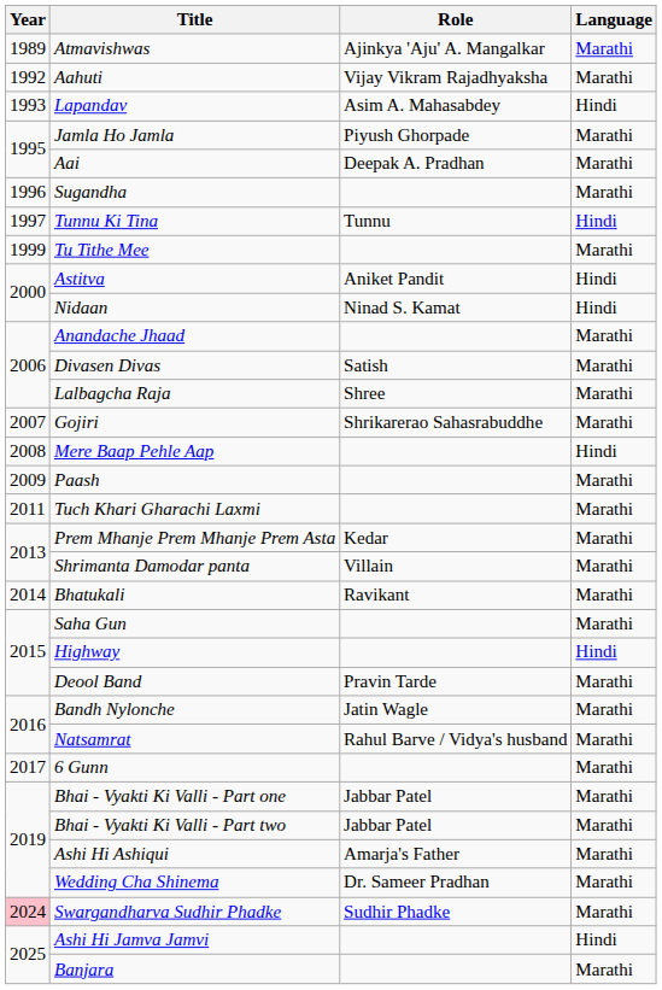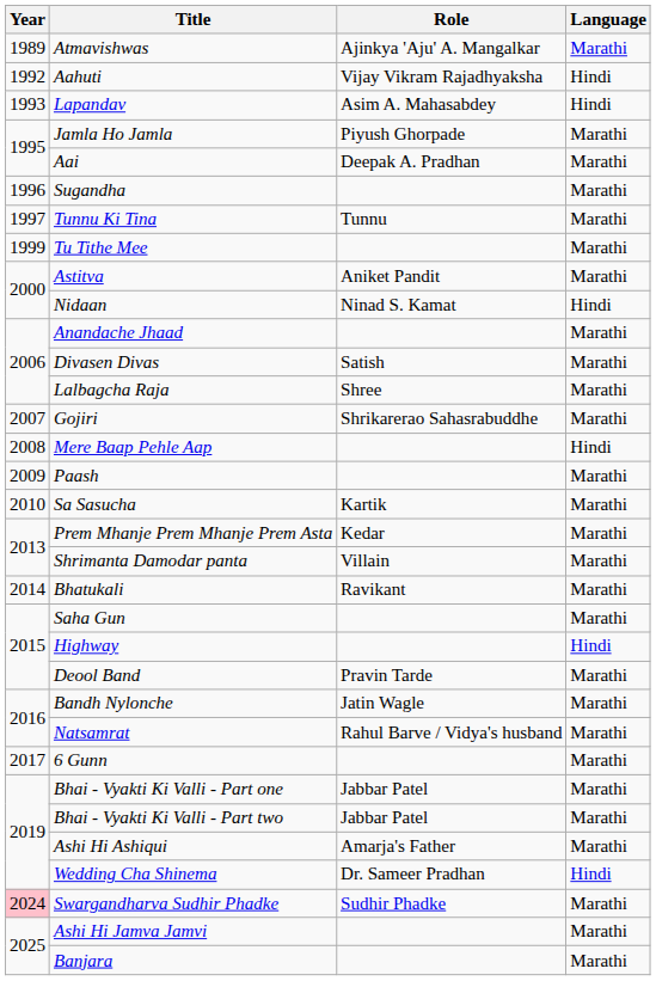 <table class="wikitable sortable">
 <tr>
 <th>Year</th>
 <th>Title</th>
 <th>Role</th>
 <th>Language</th>
 </tr>
 <tr>
 <td>1989</td>
 <td><em>Atmavishwas</em></td>
 <td>Ajinkya 'Aju' A. Mangalkar</td>
 <td><a href='#'>Marathi</a></td>
 </tr>
 <tr>
 <td>1992</td>
 <td><em>Aahuti</em></td>
 <td>Vijay Vikram Rajadhyaksha</td>
-<td>Marathi</td>
+<td>Hindi</td>
 </tr>
 <tr>
 <td>1993</td>
 <td><em><a href='#'>Lapandav</a> </em></td>
 <td>Asim A. Mahasabdey</td>
 <td>Hindi</td>
 </tr>
 <tr>
 <td rowspan="2">1995</td>
 <td><em>Jamla Ho Jamla</em></td>
 <td>Piyush Ghorpade</td>
 <td>Marathi</td>
 </tr>
 <tr>
 <td><em>Aai</em></td>
 <td>Deepak A. Pradhan</td>
 <td>Marathi</td>
 </tr>
 <tr>
 <td>1996</td>
 <td><em>Sugandha</em></td>
 <td></td>
 <td>Marathi</td>
 </tr>
 <tr>
 <td>1997</td>
 <td><em><a href='#'>Tunnu Ki Tina</a></em></td>
 <td>Tunnu</td>
-<td><a href='#'>Hindi</a></td>
+<td>Marathi</td>
 </tr>
 <tr>
 <td>1999</td>
 <td><em><a href='#'>Tu Tithe Mee</a></em></td>
 <td></td>
 <td>Marathi</td>
 </tr>
 <tr>
 <td rowspan="2">2000</td>
 <td><em><a href='#'>Astitva</a> </em></td>
 <td>Aniket Pandit</td>
-<td>Hindi</td>
+<td>Marathi</td>
 </tr>
 <tr>
 <td><em>Nidaan</em></td>
 <td>Ninad S. Kamat</td>
 <td>Hindi</td>
 </tr>
 <tr>
 <td rowspan="3">2006</td>
 <td><em><a href='#'>Anandache Jhaad</a></em></td>
 <td></td>
 <td>Marathi</td>
 </tr>
 <tr>
 <td><em>Divasen Divas</em></td>
 <td>Satish</td>
 <td>Marathi</td>
 </tr>
 <tr>
 <td><em>Lalbagcha Raja</em></td>
 <td>Shree</td>
 <td>Marathi</td>
 </tr>
 <tr>
 <td>2007</td>
 <td><em>Gojiri</em></td>
 <td>Shrikarerao Sahasrabuddhe</td>
 <td>Marathi</td>
 </tr>
 <tr>
 <td>2008</td>
 <td><em><a href='#'>Mere Baap Pehle Aap</a></em></td>
 <td></td>
 <td>Hindi</td>
 </tr>
 <tr>
 <td>2009</td>
 <td><em>Paash</em></td>
 <td></td>
 <td>Marathi</td>
 </tr>
 <tr>
-<td>2011</td>
-<td><em>Tuch Khari Gharachi Laxmi</em></td>
-<td></td>
+<td>2010</td>
+<td><em>Sa Sasucha</em></td>
+<td>Kartik</td>
 <td>Marathi</td>
 </tr>
 <tr>
 <td rowspan="2">2013</td>
 <td><em>Prem Mhanje Prem Mhanje Prem Asta </em></td>
 <td>Kedar</td>
 <td>Marathi</td>
 </tr>
 <tr>
 <td><em>Shrimanta Damodar panta</em></td>
 <td>Villain</td>
 <td>Marathi</td>
 </tr>
 <tr>
 <td>2014</td>
 <td><em>Bhatukali</em></td>
 <td>Ravikant</td>
 <td>Marathi</td>
 </tr>
 <tr>
 <td rowspan="3">2015</td>
 <td><em>Saha Gun</em></td>
 <td></td>
 <td>Marathi</td>
 </tr>
 <tr>
 <td><a href='#'><em>Highway</em></a></td>
 <td></td>
 <td><a href='#'>Hindi</a></td>
 </tr>
 <tr>
 <td><em>Deool Band</em></td>
 <td>Pravin Tarde</td>
 <td>Marathi</td>
 </tr>
 <tr>
 <td rowspan="2">2016</td>
 <td><em>Bandh Nylonche</em></td>
 <td>Jatin Wagle</td>
 <td>Marathi</td>
 </tr>
 <tr>
 <td><em><a href='#'>Natsamrat</a></em></td>
 <td>Rahul Barve / Vidya's husband</td>
 <td>Marathi</td>
 </tr>
 <tr>
 <td>2017</td>
 <td><em>6 Gunn</em></td>
 <td></td>
 <td>Marathi</td>
 </tr>
 <tr>
 <td rowspan="4">2019</td>
 <td><em>Bhai - Vyakti Ki Valli - Part one</em></td>
 <td>Jabbar Patel</td>
 <td>Marathi</td>
 </tr>
 <tr>
 <td><em>Bhai - Vyakti Ki Valli - Part two</em></td>
 <td>Jabbar Patel</td>
 <td>Marathi</td>
 </tr>
 <tr>
 <td><em>Ashi Hi Ashiqui</em></td>
 <td>Amarja's Father</td>
 <td>Marathi</td>
 </tr>
 <tr>
 <td><em><a href='#'>Wedding Cha Shinema</a></em></td>
 <td>Dr. Sameer Pradhan</td>
-<td>Marathi</td>
+<td><a href='#'>Hindi</a></td>
 </tr>
 <tr>
 <td style="background: pink;">2024</td>
 <td><em><a href='#'>Swargandharva Sudhir Phadke</a></em> </td>
 <td><a href='#'>Sudhir Phadke</a></td>
 <td>Marathi</td>
 </tr>
 <tr>
 <td rowspan="2">2025</td>
 <td><a href='#'><em>Ashi Hi Jamva Jamvi</em></a></td>
 <td></td>
-<td>Hindi</td>
+<td>Marathi</td>
 </tr>
 <tr>
 <td><em><a href='#'>Banjara</a></em> </td>
 <td></td>
 <td>Marathi</td>
 </tr>
 </table>
